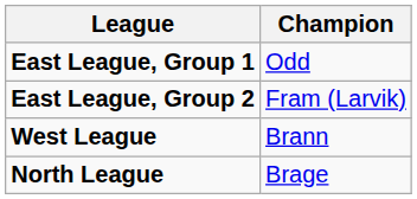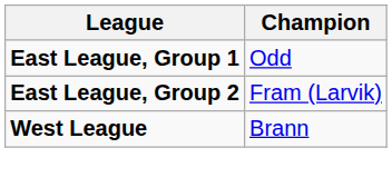 <table class="wikitable">
 <tr>
 <th>League</th>
 <th>Champion</th>
 </tr>
 <tr>
 <td><strong>East League, Group 1</strong></td>
 <td><a href='#'>Odd</a></td>
 </tr>
 <tr>
 <td><strong>East League, Group 2</strong></td>
 <td><a href='#'>Fram (Larvik)</a></td>
 </tr>
 <tr>
 <td><strong>West League</strong></td>
 <td><a href='#'>Brann</a></td>
 </tr>
-<tr>
-<td><strong>North League</strong></td>
-<td><a href='#'>Brage</a></td>
-</tr>
 </table>
